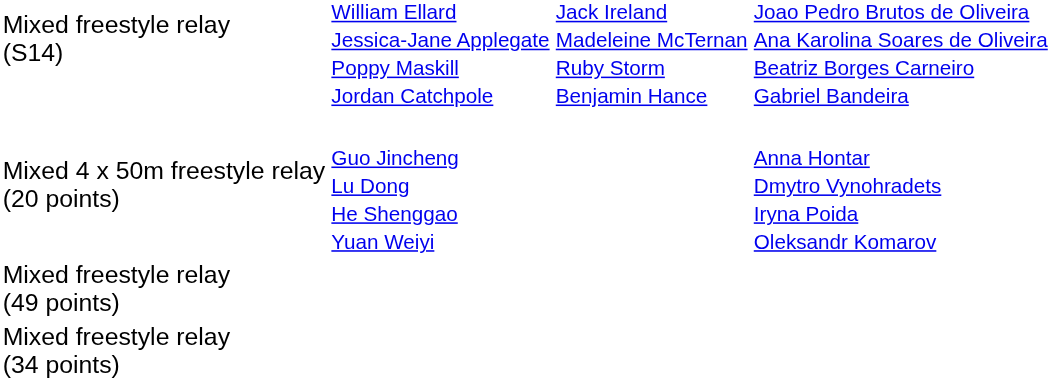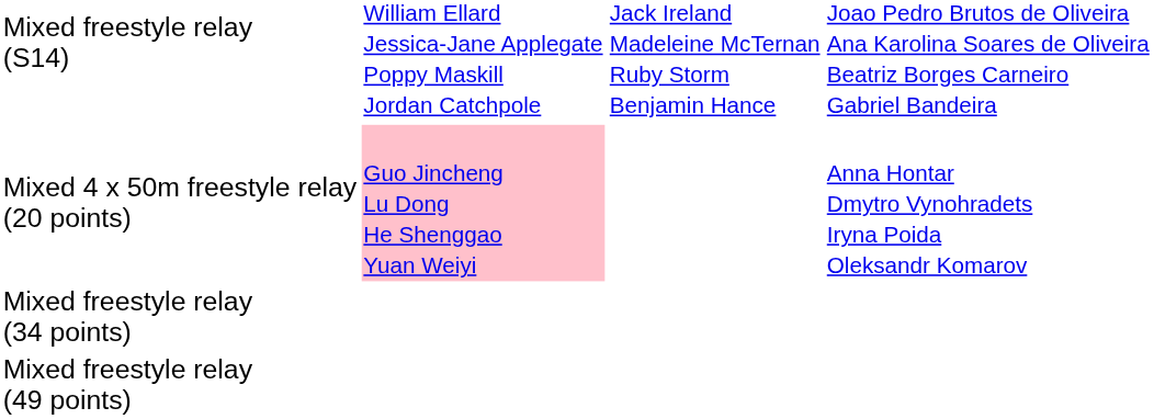 <table>
 <tr>
 <td>Mixed  freestyle relay<br> (S14)</td>
 <td><br><small><a href='#'>William Ellard</a><br><a href='#'>Jessica-Jane Applegate</a><br><a href='#'>Poppy Maskill</a><br><a href='#'>Jordan Catchpole</a><br></small></td>
 <td><br><small><a href='#'>Jack Ireland</a><br><a href='#'>Madeleine McTernan</a><br><a href='#'>Ruby Storm</a><br><a href='#'>Benjamin Hance</a><br></small></td>
 <td><br><small><a href='#'>Joao Pedro Brutos de Oliveira</a><br><a href='#'>Ana Karolina Soares de Oliveira</a><br><a href='#'>Beatriz Borges Carneiro</a><br><a href='#'>Gabriel Bandeira</a><br></small></td>
 </tr>
 <tr>
 <td>Mixed 4 x 50m freestyle relay <br>(20 points)</td>
-<td><br><small><a href='#'>Guo  Jincheng</a><br><a href='#'>Lu Dong</a> <br> <a href='#'>He Shenggao</a><br><a href='#'>Yuan Weiyi</a></small></td>
+<td style="background: pink;"><br><small><a href='#'>Guo  Jincheng</a><br><a href='#'>Lu Dong</a> <br> <a href='#'>He Shenggao</a><br><a href='#'>Yuan Weiyi</a></small></td>
 <td><br></td>
 <td><br><small><a href='#'>Anna Hontar</a>  <br><a href='#'>Dmytro Vynohradets</a> <br><a href='#'>Iryna Poida</a> <br><a href='#'>Oleksandr Komarov</a> <br></small></td>
+</tr>
+<tr>
+<td>Mixed  freestyle relay <br>(34 points)</td>
+<td></td>
+<td></td>
+<td></td>
 </tr>
 <tr>
 <td>Mixed  freestyle relay <br>(49 points)</td>
 <td></td>
 <td></td>
 <td></td>
 </tr>
-<tr>
-<td>Mixed  freestyle relay <br>(34 points)</td>
-<td></td>
-<td></td>
-<td></td>
-</tr>
 </table>
